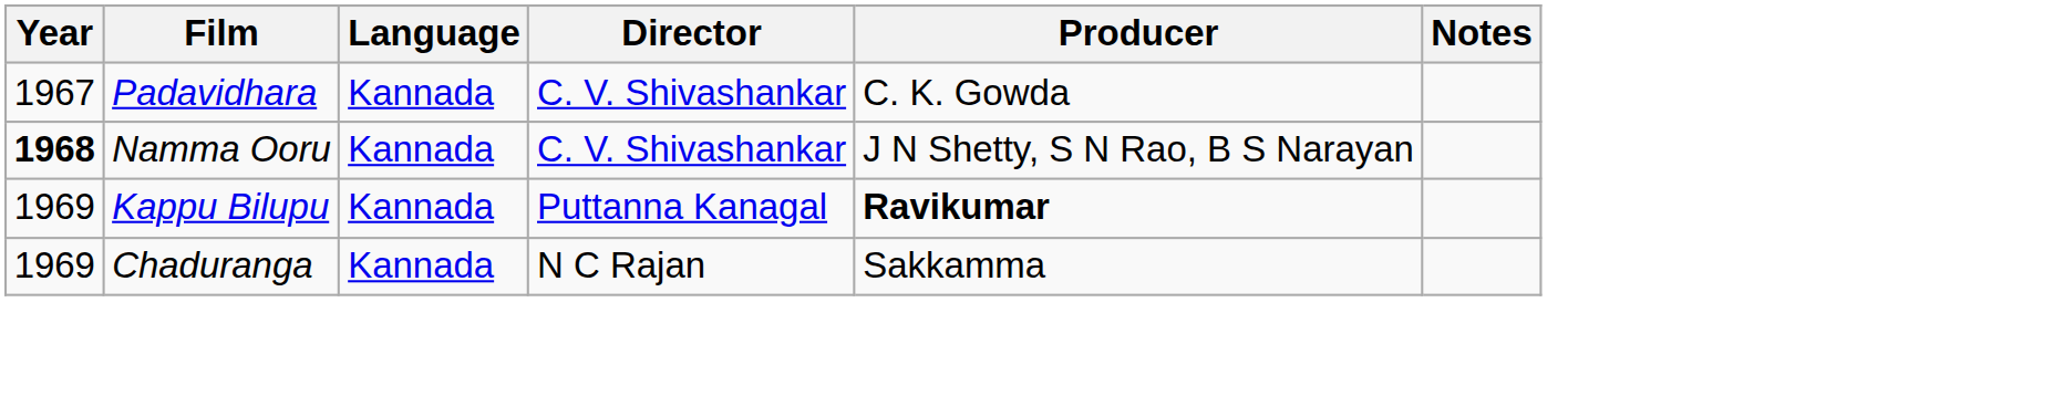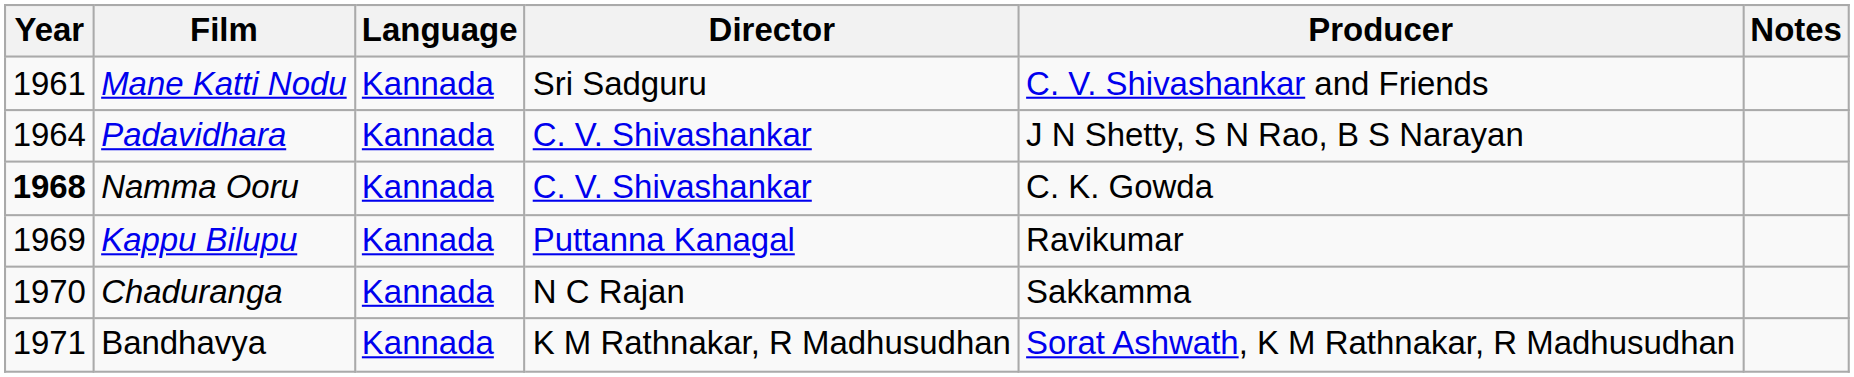 <table class="wikitable sortable">
 <tr>
 <th>Year</th>
 <th>Film</th>
 <th>Language</th>
 <th>Director</th>
 <th>Producer</th>
 <th>Notes</th>
 </tr>
 <tr>
-<td>1967</td>
+<td>1961</td>
+<td><em><a href='#'>Mane Katti Nodu</a></em></td>
+<td><a href='#'>Kannada</a></td>
+<td>Sri Sadguru</td>
+<td><a href='#'>C. V. Shivashankar</a> and Friends</td>
+<td></td>
+</tr>
+<tr>
+<td>1964</td>
 <td><em><a href='#'>Padavidhara</a></em></td>
 <td><a href='#'>Kannada</a></td>
 <td><a href='#'>C. V. Shivashankar</a></td>
-<td>C. K. Gowda</td>
+<td>J N Shetty, S N Rao, B S Narayan</td>
 <td></td>
 </tr>
 <tr>
 <td><strong>1968</strong></td>
 <td><em>Namma Ooru</em></td>
 <td><a href='#'>Kannada</a></td>
 <td><a href='#'>C. V. Shivashankar</a></td>
-<td>J N Shetty, S N Rao, B S Narayan</td>
+<td>C. K. Gowda</td>
 <td></td>
 </tr>
 <tr>
 <td>1969</td>
 <td><em><a href='#'>Kappu Bilupu</a></em></td>
 <td><a href='#'>Kannada</a></td>
 <td><a href='#'>Puttanna Kanagal</a></td>
-<td><strong>Ravikumar</strong></td>
+<td>Ravikumar</td>
 <td></td>
 </tr>
 <tr>
-<td>1969</td>
+<td>1970</td>
 <td><em>Chaduranga</em></td>
 <td><a href='#'>Kannada</a></td>
 <td>N C Rajan</td>
 <td>Sakkamma</td>
 <td></td>
 </tr>
+<tr>
+<td>1971</td>
+<td>Bandhavya</td>
+<td><a href='#'>Kannada</a></td>
+<td>K M Rathnakar, R Madhusudhan</td>
+<td><a href='#'>Sorat Ashwath</a>, K M Rathnakar, R Madhusudhan</td>
+<td></td>
+</tr>
 </table>
